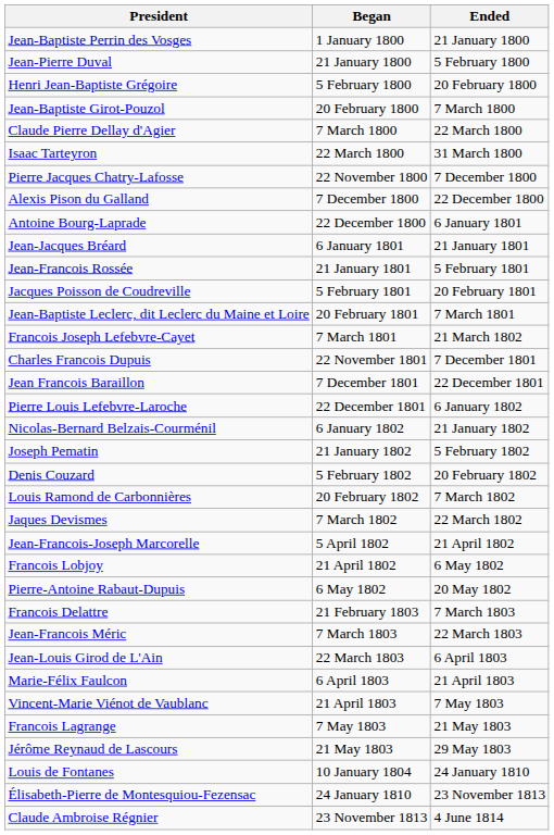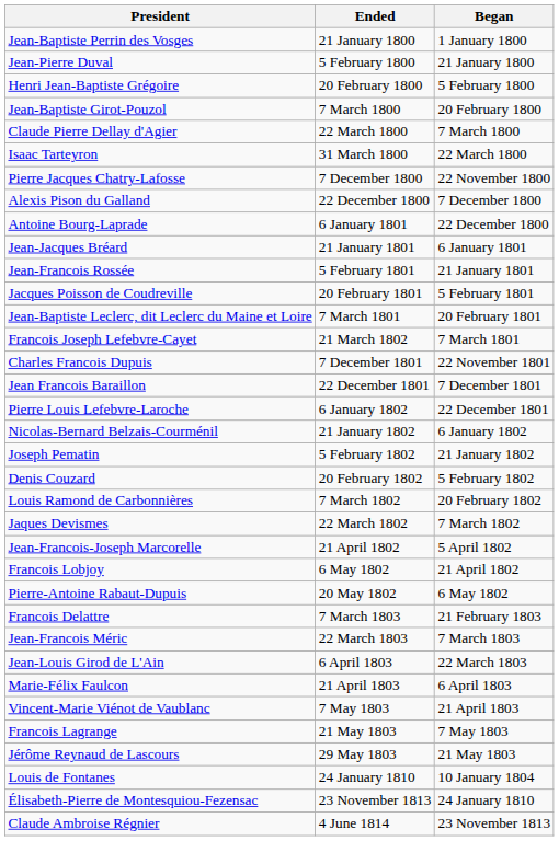 <table class="wikitable">
 <tr>
 <th scope="col">President</th>
+<th scope="col">Ended</th>
 <th scope="col">Began</th>
-<th scope="col">Ended</th>
 </tr>
 <tr>
 <td><a href='#'>Jean-Baptiste Perrin des Vosges</a></td>
+<td>21 January 1800</td>
 <td>1 January 1800</td>
+</tr>
+<tr>
+<td><a href='#'>Jean-Pierre Duval</a></td>
+<td>5 February 1800</td>
 <td>21 January 1800</td>
 </tr>
 <tr>
-<td><a href='#'>Jean-Pierre Duval</a></td>
-<td>21 January 1800</td>
+<td><a href='#'>Henri Jean-Baptiste Grégoire</a></td>
+<td>20 February 1800</td>
 <td>5 February 1800</td>
 </tr>
 <tr>
-<td><a href='#'>Henri Jean-Baptiste Grégoire</a></td>
-<td>5 February 1800</td>
+<td><a href='#'>Jean-Baptiste Girot-Pouzol</a></td>
+<td>7 March 1800</td>
 <td>20 February 1800</td>
 </tr>
 <tr>
-<td><a href='#'>Jean-Baptiste Girot-Pouzol</a></td>
-<td>20 February 1800</td>
+<td><a href='#'>Claude Pierre Dellay d'Agier</a></td>
+<td>22 March 1800</td>
 <td>7 March 1800</td>
 </tr>
 <tr>
-<td><a href='#'>Claude Pierre Dellay d'Agier</a></td>
-<td>7 March 1800</td>
+<td><a href='#'>Isaac Tarteyron</a></td>
+<td>31 March 1800</td>
 <td>22 March 1800</td>
 </tr>
 <tr>
-<td><a href='#'>Isaac Tarteyron</a></td>
-<td>22 March 1800</td>
-<td>31 March 1800</td>
+<td><a href='#'>Pierre Jacques Chatry-Lafosse</a></td>
+<td>7 December 1800</td>
+<td>22 November 1800</td>
 </tr>
 <tr>
-<td><a href='#'>Pierre Jacques Chatry-Lafosse</a></td>
-<td>22 November 1800</td>
+<td><a href='#'>Alexis Pison du Galland</a></td>
+<td>22 December 1800</td>
 <td>7 December 1800</td>
 </tr>
 <tr>
-<td><a href='#'>Alexis Pison du Galland</a></td>
-<td>7 December 1800</td>
+<td><a href='#'>Antoine Bourg-Laprade</a></td>
+<td>6 January 1801</td>
 <td>22 December 1800</td>
 </tr>
 <tr>
-<td><a href='#'>Antoine Bourg-Laprade</a></td>
-<td>22 December 1800</td>
+<td><a href='#'>Jean-Jacques Bréard</a></td>
+<td>21 January 1801</td>
 <td>6 January 1801</td>
 </tr>
 <tr>
-<td><a href='#'>Jean-Jacques Bréard</a></td>
-<td>6 January 1801</td>
+<td><a href='#'>Jean-Francois Rossée</a></td>
+<td>5 February 1801</td>
 <td>21 January 1801</td>
 </tr>
 <tr>
-<td><a href='#'>Jean-Francois Rossée</a></td>
-<td>21 January 1801</td>
+<td><a href='#'>Jacques Poisson de Coudreville</a></td>
+<td>20 February 1801</td>
 <td>5 February 1801</td>
 </tr>
 <tr>
-<td><a href='#'>Jacques Poisson de Coudreville</a></td>
-<td>5 February 1801</td>
+<td><a href='#'>Jean-Baptiste Leclerc, dit Leclerc du Maine et Loire</a></td>
+<td>7 March 1801</td>
 <td>20 February 1801</td>
 </tr>
 <tr>
-<td><a href='#'>Jean-Baptiste Leclerc, dit Leclerc du Maine et Loire</a></td>
-<td>20 February 1801</td>
+<td><a href='#'>Francois Joseph Lefebvre-Cayet</a></td>
+<td>21 March 1802</td>
 <td>7 March 1801</td>
 </tr>
 <tr>
-<td><a href='#'>Francois Joseph Lefebvre-Cayet</a></td>
-<td>7 March 1801</td>
-<td>21 March 1802</td>
+<td><a href='#'>Charles Francois Dupuis</a></td>
+<td>7 December 1801</td>
+<td>22 November 1801</td>
 </tr>
 <tr>
-<td><a href='#'>Charles Francois Dupuis</a></td>
-<td>22 November 1801</td>
+<td><a href='#'>Jean Francois Baraillon</a></td>
+<td>22 December 1801</td>
 <td>7 December 1801</td>
 </tr>
 <tr>
-<td><a href='#'>Jean Francois Baraillon</a></td>
-<td>7 December 1801</td>
+<td><a href='#'>Pierre Louis Lefebvre-Laroche</a></td>
+<td>6 January 1802</td>
 <td>22 December 1801</td>
 </tr>
 <tr>
-<td><a href='#'>Pierre Louis Lefebvre-Laroche</a></td>
-<td>22 December 1801</td>
+<td><a href='#'>Nicolas-Bernard Belzais-Courménil</a></td>
+<td>21 January 1802</td>
 <td>6 January 1802</td>
 </tr>
 <tr>
-<td><a href='#'>Nicolas-Bernard Belzais-Courménil</a></td>
-<td>6 January 1802</td>
+<td><a href='#'>Joseph Pematin</a></td>
+<td>5 February 1802</td>
 <td>21 January 1802</td>
 </tr>
 <tr>
-<td><a href='#'>Joseph Pematin</a></td>
-<td>21 January 1802</td>
+<td><a href='#'>Denis Couzard</a></td>
+<td>20 February 1802</td>
 <td>5 February 1802</td>
 </tr>
 <tr>
-<td><a href='#'>Denis Couzard</a></td>
-<td>5 February 1802</td>
+<td><a href='#'>Louis Ramond de Carbonnières</a></td>
+<td>7 March 1802</td>
 <td>20 February 1802</td>
 </tr>
 <tr>
-<td><a href='#'>Louis Ramond de Carbonnières</a></td>
-<td>20 February 1802</td>
+<td><a href='#'>Jaques Devismes</a></td>
+<td>22 March 1802</td>
 <td>7 March 1802</td>
 </tr>
 <tr>
-<td><a href='#'>Jaques Devismes</a></td>
-<td>7 March 1802</td>
-<td>22 March 1802</td>
+<td><a href='#'>Jean-Francois-Joseph Marcorelle</a></td>
+<td>21 April 1802</td>
+<td>5 April 1802</td>
 </tr>
 <tr>
-<td><a href='#'>Jean-Francois-Joseph Marcorelle</a></td>
-<td>5 April 1802</td>
+<td><a href='#'>Francois Lobjoy</a></td>
+<td>6 May 1802</td>
 <td>21 April 1802</td>
 </tr>
 <tr>
-<td><a href='#'>Francois Lobjoy</a></td>
-<td>21 April 1802</td>
+<td><a href='#'>Pierre-Antoine Rabaut-Dupuis</a></td>
+<td>20 May 1802</td>
 <td>6 May 1802</td>
 </tr>
 <tr>
-<td><a href='#'>Pierre-Antoine Rabaut-Dupuis</a></td>
-<td>6 May 1802</td>
-<td>20 May 1802</td>
+<td><a href='#'>Francois Delattre</a></td>
+<td>7 March 1803</td>
+<td>21 February 1803</td>
 </tr>
 <tr>
-<td><a href='#'>Francois Delattre</a></td>
-<td>21 February 1803</td>
+<td><a href='#'>Jean-Francois Méric</a></td>
+<td>22 March 1803</td>
 <td>7 March 1803</td>
 </tr>
 <tr>
-<td><a href='#'>Jean-Francois Méric</a></td>
-<td>7 March 1803</td>
+<td><a href='#'>Jean-Louis Girod de L'Ain</a></td>
+<td>6 April 1803</td>
 <td>22 March 1803</td>
 </tr>
 <tr>
-<td><a href='#'>Jean-Louis Girod de L'Ain</a></td>
-<td>22 March 1803</td>
+<td><a href='#'>Marie-Félix Faulcon</a></td>
+<td>21 April 1803</td>
 <td>6 April 1803</td>
 </tr>
 <tr>
-<td><a href='#'>Marie-Félix Faulcon</a></td>
-<td>6 April 1803</td>
+<td><a href='#'>Vincent-Marie Viénot de Vaublanc</a></td>
+<td>7 May 1803</td>
 <td>21 April 1803</td>
 </tr>
 <tr>
-<td><a href='#'>Vincent-Marie Viénot de Vaublanc</a></td>
-<td>21 April 1803</td>
+<td><a href='#'>Francois Lagrange</a></td>
+<td>21 May 1803</td>
 <td>7 May 1803</td>
 </tr>
 <tr>
-<td><a href='#'>Francois Lagrange</a></td>
-<td>7 May 1803</td>
+<td><a href='#'>Jérôme Reynaud de Lascours</a></td>
+<td>29 May 1803</td>
 <td>21 May 1803</td>
 </tr>
 <tr>
-<td><a href='#'>Jérôme Reynaud de Lascours</a></td>
-<td>21 May 1803</td>
-<td>29 May 1803</td>
+<td><a href='#'>Louis de Fontanes</a></td>
+<td>24 January 1810</td>
+<td>10 January 1804</td>
 </tr>
 <tr>
-<td><a href='#'>Louis de Fontanes</a></td>
-<td>10 January 1804</td>
+<td><a href='#'>Élisabeth-Pierre de Montesquiou-Fezensac</a></td>
+<td>23 November 1813</td>
 <td>24 January 1810</td>
 </tr>
 <tr>
-<td><a href='#'>Élisabeth-Pierre de Montesquiou-Fezensac</a></td>
-<td>24 January 1810</td>
+<td><a href='#'>Claude Ambroise Régnier</a></td>
+<td>4 June 1814</td>
 <td>23 November 1813</td>
 </tr>
-<tr>
-<td><a href='#'>Claude Ambroise Régnier</a></td>
-<td>23 November 1813</td>
-<td>4 June 1814</td>
-</tr>
 </table>
